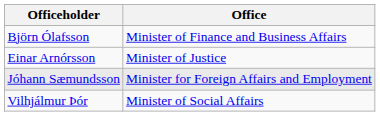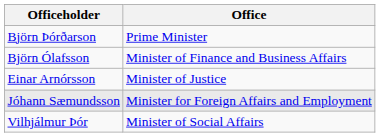 <table class="wikitable">
 <tr>
 <th>Officeholder</th>
 <th>Office</th>
+</tr>
+<tr>
+<td><a href='#'>Björn Þórðarson</a></td>
+<td><a href='#'>Prime Minister</a></td>
 </tr>
 <tr>
 <td><a href='#'>Björn Ólafsson</a></td>
 <td><a href='#'>Minister of Finance and Business Affairs</a></td>
 </tr>
 <tr>
 <td><a href='#'>Einar Arnórsson</a></td>
 <td><a href='#'>Minister of Justice</a></td>
 </tr>
 <tr style="background-color: #EAEAEA;">
 <td><a href='#'>Jóhann Sæmundsson</a></td>
 <td><a href='#'>Minister for Foreign Affairs and Employment</a></td>
 </tr>
 <tr>
 <td><a href='#'>Vilhjálmur Þór</a></td>
 <td><a href='#'>Minister of Social Affairs</a></td>
 </tr>
 </table>
